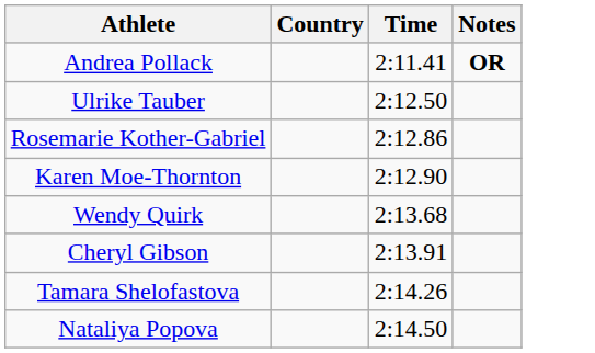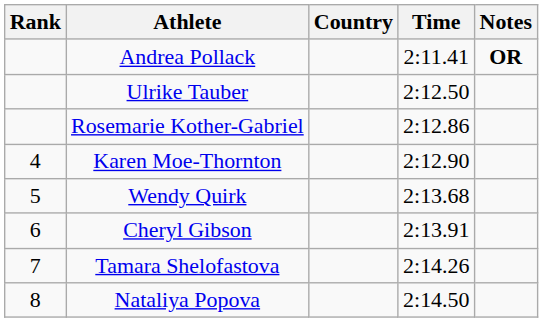 <table class="wikitable sortable" style="text-align:center">
 <tr>
+<th>Rank</th>
 <th>Athlete</th>
 <th>Country</th>
 <th>Time</th>
 <th>Notes</th>
 </tr>
 <tr>
+<td></td>
 <td><a href='#'>Andrea Pollack</a></td>
 <td align=left></td>
 <td>2:11.41</td>
 <td><strong>OR </strong></td>
 </tr>
 <tr>
+<td></td>
 <td><a href='#'>Ulrike Tauber</a></td>
 <td align=left></td>
 <td>2:12.50</td>
 <td><strong> </strong></td>
 </tr>
 <tr>
+<td></td>
 <td><a href='#'>Rosemarie Kother-Gabriel</a></td>
 <td align=left></td>
 <td>2:12.86</td>
 <td><strong> </strong></td>
 </tr>
 <tr>
+<td>4</td>
 <td><a href='#'>Karen Moe-Thornton</a></td>
 <td align=left></td>
 <td>2:12.90</td>
 <td><strong> </strong></td>
 </tr>
 <tr>
+<td>5</td>
 <td><a href='#'>Wendy Quirk</a></td>
 <td align=left></td>
 <td>2:13.68</td>
 <td><strong> </strong></td>
 </tr>
 <tr>
+<td>6</td>
 <td><a href='#'>Cheryl Gibson</a></td>
 <td align=left></td>
 <td>2:13.91</td>
 <td><strong> </strong></td>
 </tr>
 <tr>
+<td>7</td>
 <td><a href='#'>Tamara Shelofastova</a></td>
 <td align=left></td>
 <td>2:14.26</td>
 <td><strong> </strong></td>
 </tr>
 <tr>
+<td>8</td>
 <td><a href='#'>Nataliya Popova</a></td>
 <td align=left></td>
 <td>2:14.50</td>
 <td><strong> </strong></td>
 </tr>
 </table>
